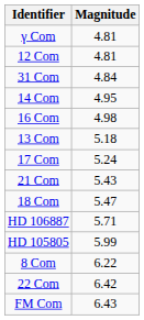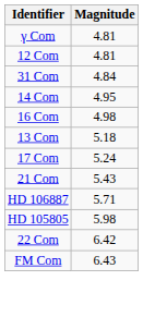 <table class="wikitable" style="text-align:center;">
 <tr>
 <th>Identifier</th>
 <th>Magnitude</th>
 </tr>
 <tr>
 <td><a href='#'>γ Com</a></td>
 <td>4.81</td>
 </tr>
 <tr>
 <td><a href='#'>12 Com</a></td>
 <td>4.81</td>
 </tr>
 <tr>
 <td><a href='#'>31 Com</a></td>
 <td>4.84</td>
 </tr>
 <tr>
 <td><a href='#'>14 Com</a></td>
 <td>4.95</td>
 </tr>
 <tr>
 <td><a href='#'>16 Com</a></td>
 <td>4.98</td>
 </tr>
 <tr>
 <td><a href='#'>13 Com</a></td>
 <td>5.18</td>
 </tr>
 <tr>
 <td><a href='#'>17 Com</a></td>
 <td>5.24</td>
 </tr>
 <tr>
 <td><a href='#'>21 Com</a></td>
 <td>5.43</td>
 </tr>
 <tr>
-<td><a href='#'>18 Com</a></td>
-<td>5.47</td>
-</tr>
-<tr>
 <td><a href='#'>HD 106887</a></td>
 <td>5.71</td>
 </tr>
 <tr>
 <td><a href='#'>HD 105805</a></td>
-<td>5.99</td>
-</tr>
-<tr>
-<td><a href='#'>8 Com</a></td>
-<td>6.22</td>
+<td>5.98</td>
 </tr>
 <tr>
 <td><a href='#'>22 Com</a></td>
 <td>6.42</td>
 </tr>
 <tr>
 <td><a href='#'>FM Com</a></td>
 <td>6.43</td>
 </tr>
 </table>
